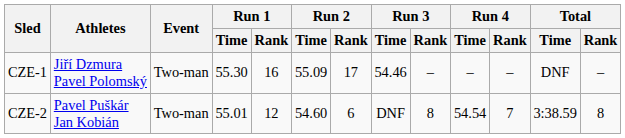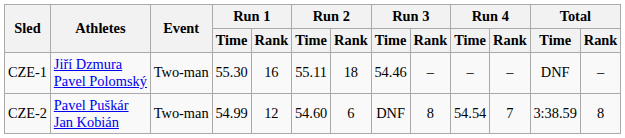 <table class="wikitable" border="1" style="font-size:90%">
 <tr>
 <th rowspan="2">Sled</th>
 <th rowspan="2">Athletes</th>
 <th rowspan="2">Event</th>
 <th colspan="2">Run 1</th>
 <th colspan="2">Run 2</th>
 <th colspan="2">Run 3</th>
 <th colspan="2">Run 4</th>
 <th colspan="2">Total</th>
 </tr>
 <tr>
 <th>Time</th>
 <th>Rank</th>
 <th>Time</th>
 <th>Rank</th>
 <th>Time</th>
 <th>Rank</th>
 <th>Time</th>
 <th>Rank</th>
 <th>Time</th>
 <th>Rank</th>
 </tr>
 <tr>
 <td align="center">CZE-1</td>
 <td><a href='#'>Jiří Dzmura</a><br><a href='#'>Pavel Polomský</a></td>
 <td>Two-man</td>
 <td align="center">55.30</td>
 <td align="center">16</td>
-<td align="center">55.09</td>
-<td align="center">17</td>
+<td align="center">55.11</td>
+<td align="center">18</td>
 <td align="center">54.46</td>
 <td align="center">–</td>
 <td align="center">–</td>
 <td align="center">–</td>
 <td align="center">DNF</td>
 <td align="center">–</td>
 </tr>
 <tr>
 <td align="center">CZE-2</td>
 <td><a href='#'>Pavel Puškár</a><br><a href='#'>Jan Kobián</a></td>
 <td>Two-man</td>
-<td align="center">55.01</td>
+<td align="center">54.99</td>
 <td align="center">12</td>
 <td align="center">54.60</td>
 <td align="center">6</td>
 <td align="center">DNF</td>
 <td align="center">8</td>
 <td align="center">54.54</td>
 <td align="center">7</td>
 <td align="center">3:38.59</td>
 <td align="center">8</td>
 </tr>
 </table>
